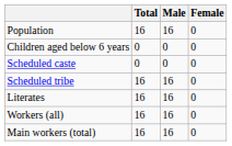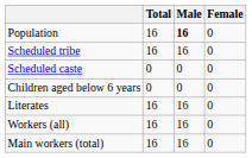 <table class="wikitable sortable">
 <tr>
 <th></th>
 <th>Total</th>
 <th>Male</th>
 <th>Female</th>
 </tr>
 <tr>
 <td>Population</td>
 <td>16</td>
-<td>16</td>
+<td><strong>16</strong></td>
 <td>0</td>
 </tr>
 <tr>
-<td>Children aged below 6 years</td>
-<td>0</td>
-<td>0</td>
+<td><a href='#'>Scheduled tribe</a></td>
+<td>16</td>
+<td>16</td>
 <td>0</td>
 </tr>
 <tr>
 <td><a href='#'>Scheduled caste</a></td>
 <td>0</td>
 <td>0</td>
 <td>0</td>
 </tr>
 <tr>
-<td><a href='#'>Scheduled tribe</a></td>
-<td>16</td>
-<td>16</td>
+<td>Children aged below 6 years</td>
+<td>0</td>
+<td>0</td>
 <td>0</td>
 </tr>
 <tr>
 <td>Literates</td>
 <td>16</td>
 <td>16</td>
 <td>0</td>
 </tr>
 <tr>
 <td>Workers (all)</td>
 <td>16</td>
 <td>16</td>
 <td>0</td>
 </tr>
 <tr>
 <td>Main workers (total)</td>
 <td>16</td>
 <td>16</td>
 <td>0</td>
 </tr>
 </table>
